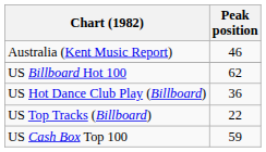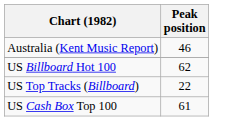 <table class="wikitable sortable">
 <tr>
 <th>Chart (1982)</th>
 <th>Peak<br>position</th>
 </tr>
 <tr>
 <td>Australia (<a href='#'>Kent Music Report</a>)</td>
 <td align="center">46</td>
 </tr>
 <tr>
 </tr>
 <tr>
 </tr>
 <tr>
 </tr>
 <tr>
 </tr>
 <tr>
 </tr>
 <tr>
 </tr>
 <tr>
 <td>US <a href='#'><em>Billboard</em> Hot 100</a></td>
 <td align="center">62</td>
 </tr>
 <tr>
-<td>US <a href='#'>Hot Dance Club Play</a> (<em><a href='#'>Billboard</a></em>)</td>
-<td align="center">36</td>
-</tr>
-<tr>
 <td>US <a href='#'>Top Tracks</a> (<em><a href='#'>Billboard</a></em>)</td>
 <td align="center">22</td>
 </tr>
 <tr>
 <td>US <em><a href='#'>Cash Box</a></em> Top 100</td>
-<td align="center">59</td>
+<td align="center">61</td>
 </tr>
 </table>
